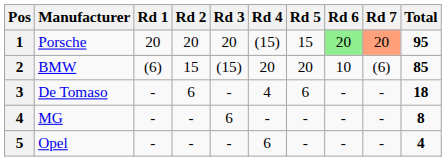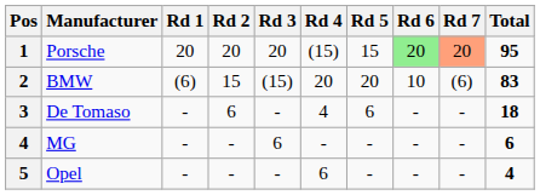 <table class="wikitable" style="font-size: 90%;">
 <tr>
 <th>Pos</th>
 <th>Manufacturer</th>
 <th>Rd 1</th>
 <th>Rd 2</th>
 <th>Rd 3</th>
 <th>Rd 4</th>
 <th>Rd 5</th>
 <th>Rd 6</th>
 <th>Rd 7</th>
 <th>Total</th>
 </tr>
 <tr>
 <th>1</th>
 <td> <a href='#'>Porsche</a></td>
 <td align="center">20</td>
 <td align="center">20</td>
 <td align="center">20</td>
 <td align="center">(15)</td>
 <td align="center">15</td>
 <td align="center" style="background: lightgreen;">20</td>
 <td align="center" style="background: lightsalmon;">20</td>
 <td align="center"><strong>95</strong></td>
 </tr>
 <tr>
 <th>2</th>
 <td> <a href='#'>BMW</a></td>
 <td align="center">(6)</td>
 <td align="center">15</td>
 <td align="center">(15)</td>
 <td align="center">20</td>
 <td align="center">20</td>
 <td align="center">10</td>
 <td align="center">(6)</td>
-<td align="center"><strong>85</strong></td>
+<td align="center"><strong>83</strong></td>
 </tr>
 <tr>
 <th>3</th>
 <td> <a href='#'>De Tomaso</a></td>
 <td align="center">-</td>
 <td align="center">6</td>
 <td align="center">-</td>
 <td align="center">4</td>
 <td align="center">6</td>
 <td align="center">-</td>
 <td align="center">-</td>
 <td align="center"><strong>18</strong></td>
 </tr>
 <tr>
 <th>4</th>
 <td> <a href='#'>MG</a></td>
 <td align="center">-</td>
 <td align="center">-</td>
 <td align="center">6</td>
 <td align="center">-</td>
 <td align="center">-</td>
 <td align="center">-</td>
 <td align="center">-</td>
-<td align="center"><strong>8</strong></td>
+<td align="center"><strong>6</strong></td>
 </tr>
 <tr>
 <th>5</th>
 <td> <a href='#'>Opel</a></td>
 <td align="center">-</td>
 <td align="center">-</td>
 <td align="center">-</td>
 <td align="center">6</td>
 <td align="center">-</td>
 <td align="center">-</td>
 <td align="center">-</td>
 <td align="center"><strong>4</strong></td>
 </tr>
 </table>
